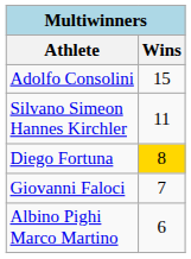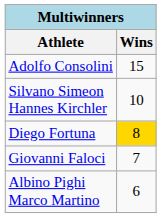 <table class="wikitable" style="margin-left: auto; margin-right: auto; border: none; font-size:90%; text-align:left">
 <tr>
 <td bgcolor=lightblue align=center colspan=2><strong>Multiwinners</strong></td>
 </tr>
 <tr>
 <th>Athlete</th>
 <th>Wins</th>
 </tr>
 <tr>
 <td><a href='#'>Adolfo Consolini</a></td>
 <td align=center>15</td>
 </tr>
 <tr>
 <td><a href='#'>Silvano Simeon</a> <br> <a href='#'>Hannes Kirchler</a></td>
-<td align=center>11</td>
+<td align=center>10</td>
 </tr>
 <tr>
 <td><a href='#'>Diego Fortuna</a></td>
 <td align=center style="background: gold;">8</td>
 </tr>
 <tr>
 <td><a href='#'>Giovanni Faloci</a></td>
 <td align=center>7</td>
 </tr>
 <tr>
 <td><a href='#'>Albino Pighi</a> <br> <a href='#'>Marco Martino</a></td>
 <td align=center>6</td>
 </tr>
 </table>
